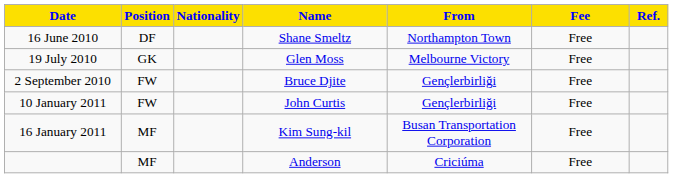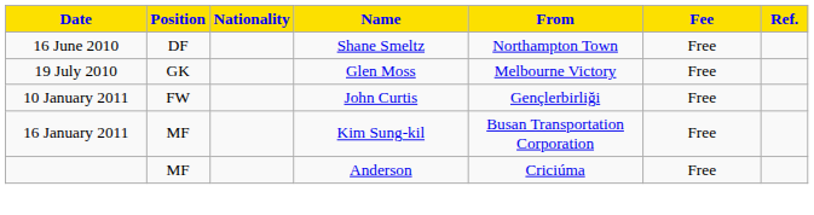 <table class="wikitable"  style="text-align:center; font-size:90%; ">
 <tr>
 <th style="background:#FCE000; color:blue; width:120px;">Date</th>
 <th style="background:#FCE000; color:blue; width:50px;">Position</th>
 <th style="background:#FCE000; color:blue; width:50px;">Nationality</th>
 <th style="background:#FCE000; color:blue; width:150px;">Name</th>
 <th style="background:#FCE000; color:blue; width:150px;">From</th>
 <th style="background:#FCE000; color:blue; width:100px;">Fee</th>
 <th style="background:#FCE000; color:blue; width:35px;">Ref.</th>
 </tr>
 <tr>
 <td>16 June 2010</td>
 <td>DF</td>
 <td></td>
 <td><a href='#'>Shane Smeltz</a></td>
 <td><a href='#'>Northampton Town</a></td>
 <td>Free</td>
 <td></td>
 </tr>
 <tr>
 <td>19 July 2010</td>
 <td>GK</td>
 <td></td>
 <td><a href='#'>Glen Moss</a></td>
 <td><a href='#'>Melbourne Victory</a></td>
-<td>Free</td>
-<td></td>
-</tr>
-<tr>
-<td>2 September 2010</td>
-<td>FW</td>
-<td></td>
-<td><a href='#'>Bruce Djite</a></td>
-<td><a href='#'>Gençlerbirliği</a></td>
 <td>Free</td>
 <td></td>
 </tr>
 <tr>
 <td>10 January 2011</td>
 <td>FW</td>
 <td></td>
 <td><a href='#'>John Curtis</a></td>
 <td><a href='#'>Gençlerbirliği</a></td>
 <td>Free</td>
 <td></td>
 </tr>
 <tr>
 <td>16 January 2011</td>
 <td>MF</td>
 <td></td>
 <td><a href='#'>Kim Sung-kil</a></td>
 <td><a href='#'>Busan Transportation Corporation</a></td>
 <td>Free</td>
 <td></td>
 </tr>
 <tr>
 <td></td>
 <td>MF</td>
 <td></td>
 <td><a href='#'>Anderson</a></td>
 <td><a href='#'>Criciúma</a></td>
 <td>Free</td>
 <td></td>
 </tr>
 </table>
